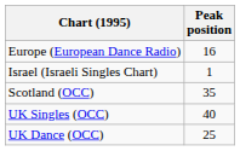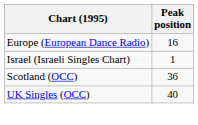 <table class="wikitable sortable">
 <tr>
 <th>Chart (1995)</th>
 <th>Peak<br>position</th>
 </tr>
 <tr>
 <td>Europe (<a href='#'>European Dance Radio</a>)</td>
 <td align="center">16</td>
 </tr>
 <tr>
 <td>Israel (Israeli Singles Chart)</td>
 <td align="center">1</td>
 </tr>
 <tr>
 <td>Scotland (<a href='#'>OCC</a>)</td>
-<td align="center">35</td>
+<td align="center">36</td>
 </tr>
 <tr>
 <td><a href='#'>UK Singles</a> (<a href='#'>OCC</a>)</td>
 <td align="center">40</td>
 </tr>
-<tr>
-<td><a href='#'>UK Dance</a> (<a href='#'>OCC</a>)</td>
-<td align="center">25</td>
-</tr>
 </table>
